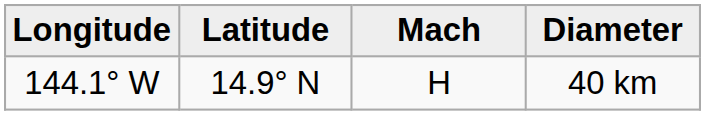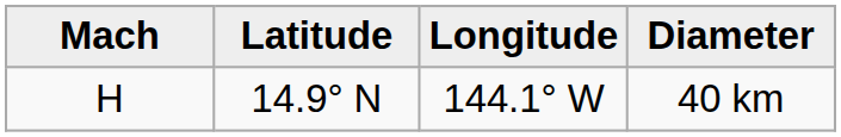 <table class="wikitable">
 <tr>
+<th width="25%" style="background:#eeeeee;">Mach</th>
+<th width="25%" style="background:#eeeeee;">Latitude</th>
 <th width="25%" style="background:#eeeeee;">Longitude</th>
-<th width="25%" style="background:#eeeeee;">Latitude</th>
-<th width="25%" style="background:#eeeeee;">Mach</th>
 <th width="25%" style="background:#eeeeee;">Diameter</th>
 </tr>
 <tr>
+<td align="center">H</td>
+<td align="center">14.9° N</td>
 <td align="center">144.1° W</td>
-<td align="center">14.9° N</td>
-<td align="center">H</td>
 <td align="center">40 km</td>
 </tr>
 </table>
